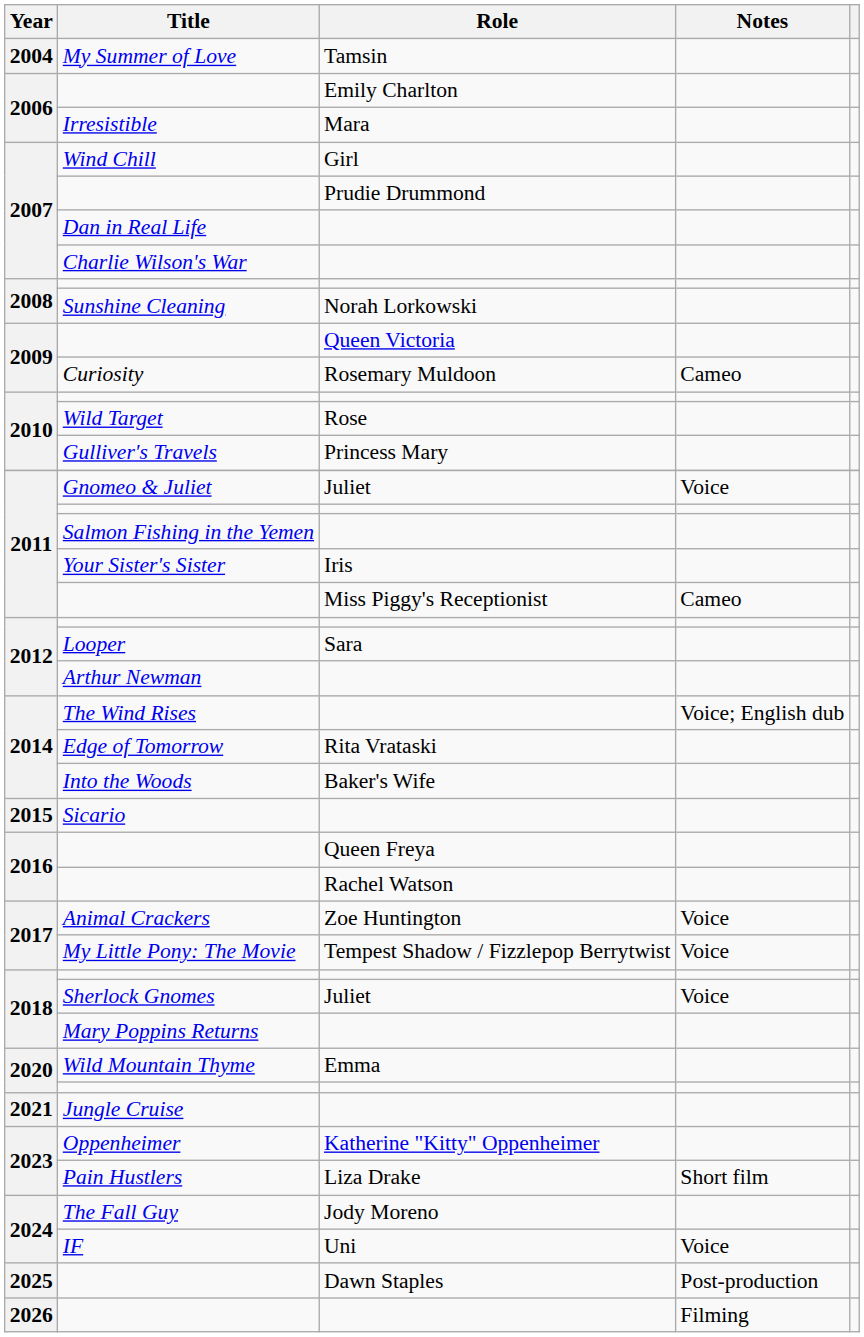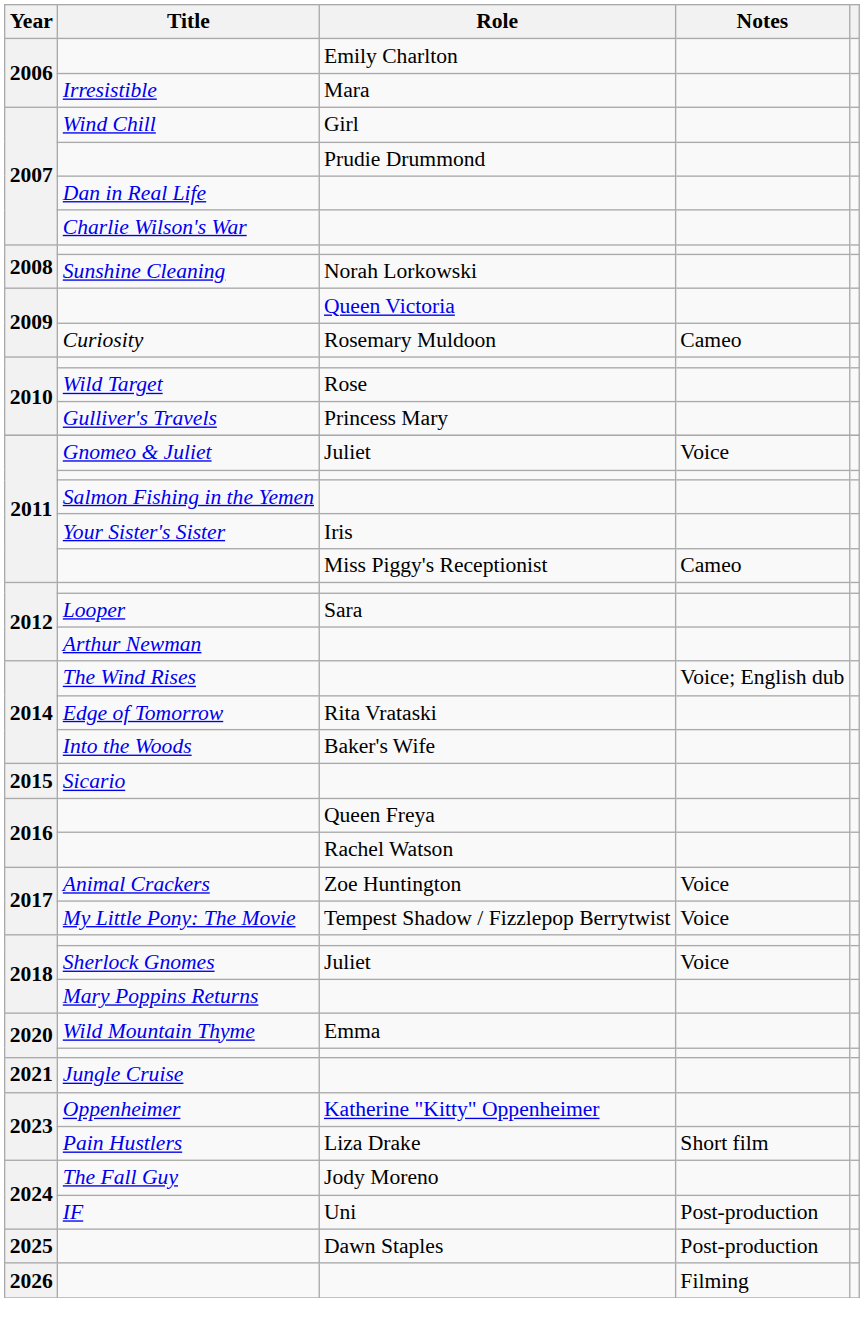 <table class="wikitable plainrowheaders sortable" style="margin-right: 0;">
 <tr>
 <th scope="col">Year</th>
 <th scope="col">Title</th>
 <th scope="col">Role</th>
 <th scope="col" class="unsortable">Notes</th>
 <th scope="col" class="unsortable"></th>
-</tr>
-<tr>
-<th scope=row>2004</th>
-<td><em><a href='#'>My Summer of Love</a></em></td>
-<td>Tamsin</td>
-<td></td>
-<td style="text-align:center;"></td>
 </tr>
 <tr>
 <th rowspan="2" scope="row">2006</th>
 <td><em></em></td>
 <td>Emily Charlton</td>
 <td></td>
 <td style="text-align:center;"></td>
 </tr>
 <tr>
 <td><em><a href='#'>Irresistible</a></em></td>
 <td>Mara</td>
 <td></td>
 <td style="text-align:center;"></td>
 </tr>
 <tr>
 <th rowspan="4" scope="row">2007</th>
 <td><em><a href='#'>Wind Chill</a></em></td>
 <td>Girl</td>
 <td></td>
 <td style="text-align:center;"></td>
 </tr>
 <tr>
 <td><em></em></td>
 <td>Prudie Drummond</td>
 <td></td>
 <td style="text-align:center;"></td>
 </tr>
 <tr>
 <td><em><a href='#'>Dan in Real Life</a></em></td>
 <td></td>
 <td></td>
 <td style="text-align:center;"></td>
 </tr>
 <tr>
 <td><em><a href='#'>Charlie Wilson's War</a></em></td>
 <td></td>
 <td></td>
 <td style="text-align:center;"></td>
 </tr>
 <tr>
 <th rowspan="2" scope="row">2008</th>
 <td><em></em></td>
 <td></td>
 <td></td>
 <td style="text-align:center;"></td>
 </tr>
 <tr>
 <td><em><a href='#'>Sunshine Cleaning</a></em></td>
 <td>Norah Lorkowski</td>
 <td></td>
 <td style="text-align:center;"></td>
 </tr>
 <tr>
 <th rowspan="2" scope="row">2009</th>
 <td><em></em></td>
 <td><a href='#'>Queen Victoria</a></td>
 <td></td>
 <td style="text-align:center;"></td>
 </tr>
 <tr>
 <td><em>Curiosity</em></td>
 <td>Rosemary Muldoon</td>
 <td>Cameo</td>
 <td style="text-align:center;"></td>
 </tr>
 <tr>
 <th rowspan="3" scope="row">2010</th>
 <td><em></em></td>
 <td></td>
 <td></td>
 <td style="text-align:center;"></td>
 </tr>
 <tr>
 <td><em><a href='#'>Wild Target</a></em></td>
 <td>Rose</td>
 <td></td>
 <td style="text-align:center;"></td>
 </tr>
 <tr>
 <td><em><a href='#'>Gulliver's Travels</a></em></td>
 <td>Princess Mary</td>
 <td></td>
 <td style="text-align:center;"></td>
 </tr>
 <tr>
 </tr>
 <tr>
 <th rowspan="5" scope="row">2011</th>
 <td><em><a href='#'>Gnomeo & Juliet</a></em></td>
 <td>Juliet</td>
 <td>Voice</td>
 <td style="text-align:center;"></td>
 </tr>
 <tr>
 <td><em></em></td>
 <td></td>
 <td></td>
 <td style="text-align:center;"></td>
 </tr>
 <tr>
 <td><em><a href='#'>Salmon Fishing in the Yemen</a></em></td>
 <td></td>
 <td></td>
 <td style="text-align:center;"></td>
 </tr>
 <tr>
 <td><em><a href='#'>Your Sister's Sister</a></em></td>
 <td>Iris</td>
 <td></td>
 <td style="text-align:center;"></td>
 </tr>
 <tr>
 <td><em></em></td>
 <td>Miss Piggy's Receptionist</td>
 <td>Cameo</td>
 <td style="text-align:center;"></td>
 </tr>
 <tr>
 <th rowspan="3" scope="row">2012</th>
 <td><em></em></td>
 <td></td>
 <td></td>
 <td style="text-align:center;"></td>
 </tr>
 <tr>
 <td><em><a href='#'>Looper</a></em></td>
 <td>Sara</td>
 <td></td>
 <td style="text-align:center;"></td>
 </tr>
 <tr>
 <td><em><a href='#'>Arthur Newman</a></em></td>
 <td></td>
 <td></td>
 <td style="text-align:center;"></td>
 </tr>
 <tr>
 <th rowspan="3" scope="row">2014</th>
 <td><em><a href='#'>The Wind Rises</a></em></td>
 <td></td>
 <td>Voice; English dub</td>
 <td style="text-align:center;"></td>
 </tr>
 <tr>
 <td><em><a href='#'>Edge of Tomorrow</a></em></td>
 <td>Rita Vrataski</td>
 <td></td>
 <td style="text-align:center;"></td>
 </tr>
 <tr>
 <td><em><a href='#'>Into the Woods</a></em></td>
 <td>Baker's Wife</td>
 <td></td>
 <td style="text-align:center;"></td>
 </tr>
 <tr>
 <th scope=row>2015</th>
 <td><em><a href='#'>Sicario</a></em></td>
 <td></td>
 <td></td>
 <td style="text-align:center;"></td>
 </tr>
 <tr>
 <th rowspan="2" scope="row">2016</th>
 <td></td>
 <td>Queen Freya</td>
 <td></td>
 <td style="text-align:center;"></td>
 </tr>
 <tr>
 <td></td>
 <td>Rachel Watson</td>
 <td></td>
 <td style="text-align:center;"></td>
 </tr>
 <tr>
 <th rowspan="2" scope="row">2017</th>
 <td><em><a href='#'>Animal Crackers</a></em></td>
 <td>Zoe Huntington</td>
 <td>Voice</td>
 <td style="text-align:center;"></td>
 </tr>
 <tr>
 <td><em><a href='#'>My Little Pony: The Movie</a></em></td>
 <td>Tempest Shadow / Fizzlepop Berrytwist</td>
 <td>Voice</td>
 <td style="text-align:center;"></td>
 </tr>
 <tr>
 <th rowspan="3" scope="row">2018</th>
 <td></td>
 <td></td>
 <td></td>
 <td style="text-align:center;"></td>
 </tr>
 <tr>
 <td><em><a href='#'>Sherlock Gnomes</a></em></td>
 <td>Juliet</td>
 <td>Voice</td>
 <td style="text-align:center;"></td>
 </tr>
 <tr>
 <td><em><a href='#'>Mary Poppins Returns</a></em></td>
 <td></td>
 <td></td>
 <td style="text-align:center;"></td>
 </tr>
 <tr>
 <th rowspan="2" scope="row">2020</th>
 <td><em><a href='#'>Wild Mountain Thyme</a></em></td>
 <td>Emma</td>
 <td></td>
 <td style="text-align:center;"></td>
 </tr>
 <tr>
 <td><em></em></td>
 <td></td>
 <td></td>
 <td style="text-align:center;"></td>
 </tr>
 <tr>
 <th scope=row>2021</th>
 <td><em><a href='#'>Jungle Cruise</a></em></td>
 <td></td>
 <td></td>
 <td style="text-align:center;"></td>
 </tr>
 <tr>
 <th rowspan="2" scope="row">2023</th>
 <td><em><a href='#'>Oppenheimer</a></em></td>
 <td><a href='#'>Katherine "Kitty" Oppenheimer</a></td>
 <td></td>
 <td style="text-align:center;"></td>
 </tr>
 <tr>
 <td><em><a href='#'>Pain Hustlers</a></em></td>
 <td>Liza Drake</td>
 <td>Short film</td>
 <td style="text-align:center;"></td>
 </tr>
 <tr>
 <th rowspan="2" scope="row">2024</th>
 <td><em><a href='#'>The Fall Guy</a></em></td>
 <td>Jody Moreno</td>
 <td></td>
 <td style="text-align:center;"></td>
 </tr>
 <tr>
 <td><em><a href='#'>IF</a></em></td>
 <td>Uni</td>
-<td>Voice</td>
+<td>Post-production</td>
 <td style="text-align:center;"></td>
 </tr>
 <tr>
 <th scope="row">2025</th>
 <td></td>
 <td>Dawn Staples</td>
 <td>Post-production</td>
 <td style="text-align:center;"></td>
 </tr>
 <tr>
 <th scope="row">2026</th>
 <td></td>
 <td></td>
 <td>Filming</td>
 <td style="text-align:center;"></td>
 </tr>
 </table>
